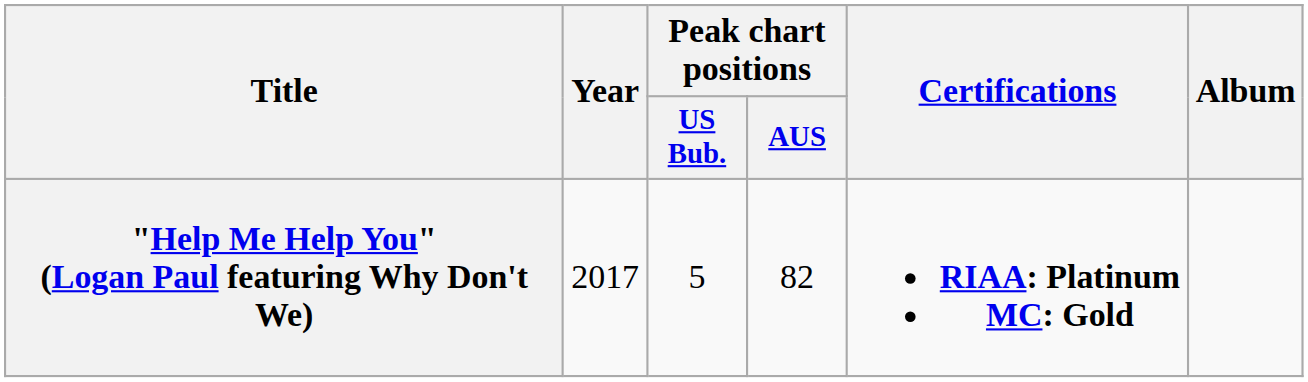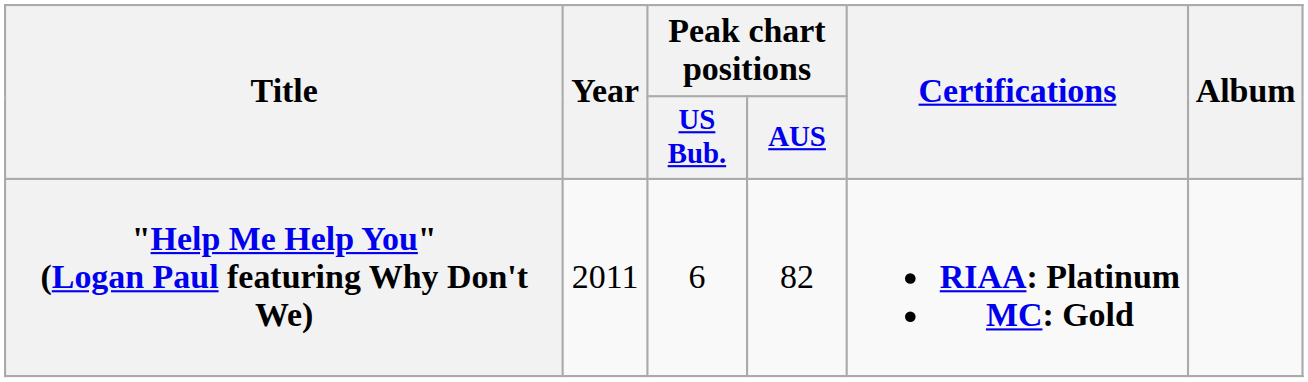 <table class="wikitable plainrowheaders" style="text-align:center;">
 <tr>
 <th scope="col" rowspan="2" style="width:16em;">Title</th>
 <th scope="col" rowspan="2" style="width:1em;">Year</th>
 <th scope="col" colspan="2">Peak chart positions</th>
 <th scope="col" rowspan="2"><a href='#'>Certifications</a></th>
 <th scope="col" rowspan="2">Album</th>
 </tr>
 <tr>
 <th scope="col" style="width:3em;font-size:85%;"><a href='#'>US<br>Bub.</a><br></th>
 <th scope="col" style="width:3em;font-size:85%;"><a href='#'>AUS</a><br></th>
 </tr>
 <tr>
 <th scope="row">"<a href='#'>Help Me Help You</a>"<br><span>(<a href='#'>Logan Paul</a> featuring Why Don't We)</span></th>
-<td>2017</td>
-<td>5</td>
+<td>2011</td>
+<td>6</td>
 <td>82</td>
 <td><strong><br><ul><li><a href='#'>RIAA</a>: Platinum</li><li><a href='#'>MC</a>: Gold</li></ul></strong></td>
 <td></td>
 </tr>
 </table>
